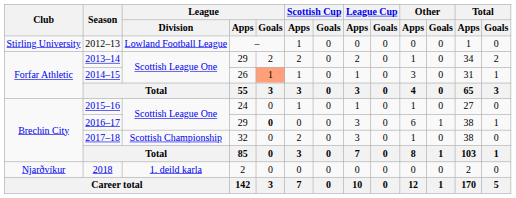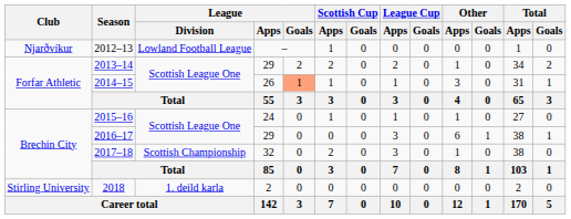 <table class="wikitable" style="text-align: center">
 <tr>
 <th rowspan="2">Club</th>
 <th rowspan="2">Season</th>
 <th colspan="3">League</th>
 <th colspan="2"><a href='#'>Scottish Cup</a></th>
 <th colspan="2"><a href='#'>League Cup</a></th>
 <th colspan="2">Other</th>
 <th colspan="2">Total</th>
 </tr>
 <tr>
 <th>Division</th>
 <th>Apps</th>
 <th>Goals</th>
 <th>Apps</th>
 <th>Goals</th>
 <th>Apps</th>
 <th>Goals</th>
 <th>Apps</th>
 <th>Goals</th>
 <th>Apps</th>
 <th>Goals</th>
 </tr>
 <tr>
-<td><a href='#'>Stirling University</a></td>
+<td><a href='#'>Njarðvíkur</a></td>
 <td>2012–13</td>
 <td><a href='#'>Lowland Football League</a></td>
 <td colspan="2">–</td>
 <td>1</td>
 <td>0</td>
 <td>0</td>
 <td>0</td>
 <td>0</td>
 <td>0</td>
 <td>1</td>
 <td>0</td>
 </tr>
 <tr>
 <td rowspan="3"><a href='#'>Forfar Athletic</a></td>
 <td><a href='#'>2013–14</a></td>
 <td rowspan="2"><a href='#'>Scottish League One</a></td>
 <td>29</td>
 <td>2</td>
 <td>2</td>
 <td>0</td>
 <td>2</td>
 <td>0</td>
 <td>1</td>
 <td>0</td>
 <td>34</td>
 <td>2</td>
 </tr>
 <tr>
 <td><a href='#'>2014–15</a></td>
 <td>26</td>
 <td style="background: lightsalmon;">1</td>
 <td>1</td>
 <td>0</td>
 <td>1</td>
 <td>0</td>
 <td>3</td>
 <td>0</td>
 <td>31</td>
 <td>1</td>
 </tr>
 <tr>
 <th colspan="2">Total</th>
 <th>55</th>
 <th>3</th>
 <th>3</th>
 <th>0</th>
 <th>3</th>
 <th>0</th>
 <th>4</th>
 <th>0</th>
 <th>65</th>
 <th>3</th>
 </tr>
 <tr>
 <td rowspan="4"><a href='#'>Brechin City</a></td>
 <td><a href='#'>2015–16</a></td>
 <td rowspan="2"><a href='#'>Scottish League One</a></td>
 <td>24</td>
 <td>0</td>
 <td>1</td>
 <td>0</td>
 <td>1</td>
 <td>0</td>
 <td>1</td>
 <td>0</td>
 <td>27</td>
 <td>0</td>
 </tr>
 <tr>
 <td><a href='#'>2016–17</a></td>
 <td>29</td>
-<td><strong>0</strong></td>
+<td>0</td>
 <td>0</td>
 <td>0</td>
 <td>3</td>
 <td>0</td>
 <td>6</td>
 <td>1</td>
 <td>38</td>
 <td>1</td>
 </tr>
 <tr>
 <td><a href='#'>2017–18</a></td>
 <td><a href='#'>Scottish Championship</a></td>
 <td>32</td>
 <td>0</td>
 <td>2</td>
 <td>0</td>
 <td>3</td>
 <td>0</td>
 <td>1</td>
 <td>0</td>
 <td>38</td>
 <td>0</td>
 </tr>
 <tr>
 <th colspan="2">Total</th>
 <th>85</th>
 <th>0</th>
 <th>3</th>
 <th>0</th>
 <th>7</th>
 <th>0</th>
 <th>8</th>
 <th>1</th>
 <th>103</th>
 <th>1</th>
 </tr>
 <tr>
-<td><a href='#'>Njarðvíkur</a></td>
+<td><a href='#'>Stirling University</a></td>
 <td><a href='#'>2018</a></td>
 <td><a href='#'>1. deild karla</a></td>
 <td>2</td>
 <td>0</td>
 <td>0</td>
 <td>0</td>
 <td>0</td>
 <td>0</td>
 <td>0</td>
 <td>0</td>
 <td>2</td>
 <td>0</td>
 </tr>
 <tr>
 <th colspan=3>Career total</th>
 <th>142</th>
 <th>3</th>
 <th>7</th>
 <th>0</th>
 <th>10</th>
 <th>0</th>
 <th>12</th>
 <th>1</th>
 <th>170</th>
 <th>5</th>
 </tr>
 </table>
